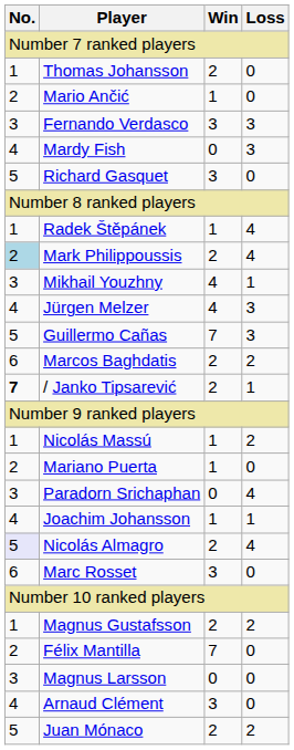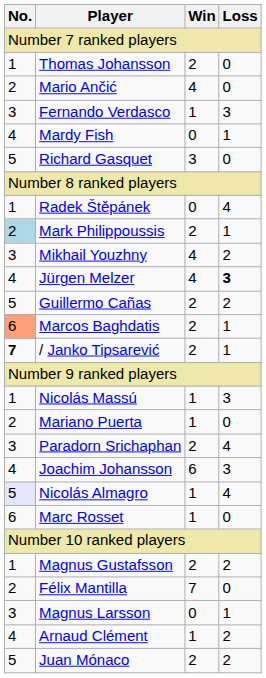 <table class="sortable wikitable">
 <tr>
 <th>No.</th>
 <th>Player</th>
 <th>Win</th>
 <th>Loss</th>
 </tr>
 <tr>
 <td bgcolor=EEE8AA colspan=4>Number 7 ranked players</td>
 </tr>
 <tr>
 <td>1</td>
 <td align=left> <a href='#'>Thomas Johansson</a></td>
 <td>2</td>
 <td>0</td>
 </tr>
 <tr>
 <td>2</td>
 <td align=left> <a href='#'>Mario Ančić</a></td>
-<td>1</td>
+<td>4</td>
 <td>0</td>
 </tr>
 <tr>
 <td>3</td>
 <td align=left> <a href='#'>Fernando Verdasco</a></td>
-<td>3</td>
+<td>1</td>
 <td>3</td>
 </tr>
 <tr>
 <td>4</td>
 <td align=left> <a href='#'>Mardy Fish</a></td>
 <td>0</td>
-<td>3</td>
+<td>1</td>
 </tr>
 <tr>
 <td>5</td>
 <td align=left> <a href='#'>Richard Gasquet</a></td>
 <td>3</td>
 <td>0</td>
 </tr>
 <tr>
 <td bgcolor=EEE8AA colspan=4>Number 8 ranked players</td>
 </tr>
 <tr>
 <td>1</td>
 <td align=left> <a href='#'>Radek Štěpánek</a></td>
-<td>1</td>
+<td>0</td>
 <td>4</td>
 </tr>
 <tr>
 <td style="background: lightblue;">2</td>
 <td align=left> <a href='#'>Mark Philippoussis</a></td>
 <td>2</td>
-<td>4</td>
+<td>1</td>
 </tr>
 <tr>
 <td>3</td>
 <td align=left> <a href='#'>Mikhail Youzhny</a></td>
 <td>4</td>
-<td>1</td>
+<td>2</td>
 </tr>
 <tr>
 <td>4</td>
 <td align=left> <a href='#'>Jürgen Melzer</a></td>
 <td>4</td>
-<td>3</td>
+<td><strong>3</strong></td>
 </tr>
 <tr>
 <td>5</td>
 <td align=left> <a href='#'>Guillermo Cañas</a></td>
-<td>7</td>
-<td>3</td>
+<td>2</td>
+<td>2</td>
 </tr>
 <tr>
-<td>6</td>
+<td style="background: lightsalmon;">6</td>
 <td align=left> <a href='#'>Marcos Baghdatis</a></td>
 <td>2</td>
-<td>2</td>
+<td>1</td>
 </tr>
 <tr>
 <td><strong>7</strong></td>
 <td align=left>/ <a href='#'>Janko Tipsarević</a></td>
 <td>2</td>
 <td>1</td>
 </tr>
 <tr>
 <td bgcolor=EEE8AA colspan=4>Number 9 ranked players</td>
 </tr>
 <tr>
 <td>1</td>
 <td align=left> <a href='#'>Nicolás Massú</a></td>
 <td>1</td>
-<td>2</td>
+<td>3</td>
 </tr>
 <tr>
 <td>2</td>
 <td align=left> <a href='#'>Mariano Puerta</a></td>
 <td>1</td>
 <td>0</td>
 </tr>
 <tr>
 <td>3</td>
 <td align=left> <a href='#'>Paradorn Srichaphan</a></td>
-<td>0</td>
+<td>2</td>
 <td>4</td>
 </tr>
 <tr>
 <td>4</td>
 <td align=left> <a href='#'>Joachim Johansson</a></td>
-<td>1</td>
-<td>1</td>
+<td>6</td>
+<td>3</td>
 </tr>
 <tr>
 <td style="background: lavender;">5</td>
 <td align=left> <a href='#'>Nicolás Almagro</a></td>
-<td>2</td>
+<td>1</td>
 <td>4</td>
 </tr>
 <tr>
 <td>6</td>
 <td align=left> <a href='#'>Marc Rosset</a></td>
-<td>3</td>
+<td>1</td>
 <td>0</td>
 </tr>
 <tr>
 <td bgcolor=EEE8AA colspan=4>Number 10 ranked players</td>
 </tr>
 <tr>
 <td>1</td>
 <td align=left> <a href='#'>Magnus Gustafsson</a></td>
 <td>2</td>
 <td>2</td>
 </tr>
 <tr>
 <td>2</td>
 <td align=left> <a href='#'>Félix Mantilla</a></td>
 <td>7</td>
 <td>0</td>
 </tr>
 <tr>
 <td>3</td>
 <td align=left> <a href='#'>Magnus Larsson</a></td>
 <td>0</td>
-<td>0</td>
+<td>1</td>
 </tr>
 <tr>
 <td>4</td>
 <td align=left> <a href='#'>Arnaud Clément</a></td>
-<td>3</td>
-<td>0</td>
+<td>1</td>
+<td>2</td>
 </tr>
 <tr>
 <td>5</td>
 <td align=left> <a href='#'>Juan Mónaco</a></td>
 <td>2</td>
 <td>2</td>
 </tr>
 </table>
